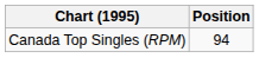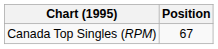 <table class="wikitable sortable">
 <tr>
 <th>Chart (1995)</th>
 <th>Position</th>
 </tr>
 <tr>
 <td align="left">Canada Top Singles (<em>RPM</em>)</td>
-<td align="center">94</td>
+<td align="center">67</td>
 </tr>
 </table>
